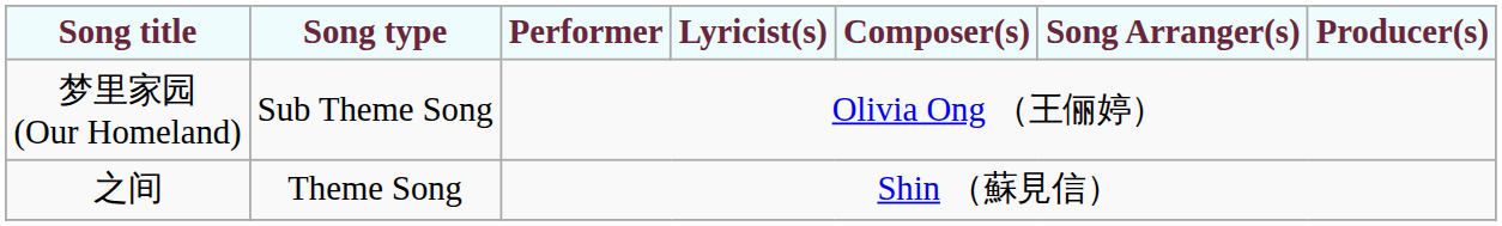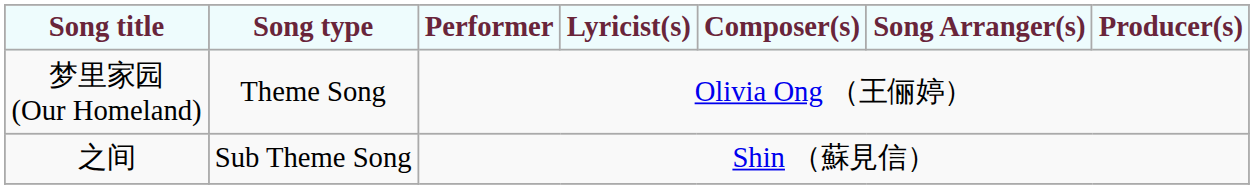 <table class="wikitable" align=center>
 <tr>
 <th style="background:#eefcfd; color:#69253a">Song title</th>
 <th style="background:#eefcfd; color:#69253a">Song type</th>
 <th style="background:#eefcfd; color:#69253a">Performer</th>
 <th style="background:#eefcfd; color:#69253a">Lyricist(s)</th>
 <th style="background:#eefcfd; color:#69253a">Composer(s)</th>
 <th style="background:#eefcfd; color:#69253a">Song Arranger(s)</th>
 <th style="background:#eefcfd; color:#69253a">Producer(s)</th>
 </tr>
 <tr>
 <td align="center">梦里家园 <br> (Our Homeland)</td>
-<td align="center">Sub Theme Song</td>
+<td align="center">Theme Song</td>
 <td colspan=5 align="center"><a href='#'>Olivia Ong</a> （王俪婷）</td>
 </tr>
 <tr>
 <td align="center">之间</td>
-<td align="center">Theme Song</td>
+<td align="center">Sub Theme Song</td>
 <td colspan=5 align="center"><a href='#'>Shin</a> （蘇見信）</td>
 </tr>
 </table>
